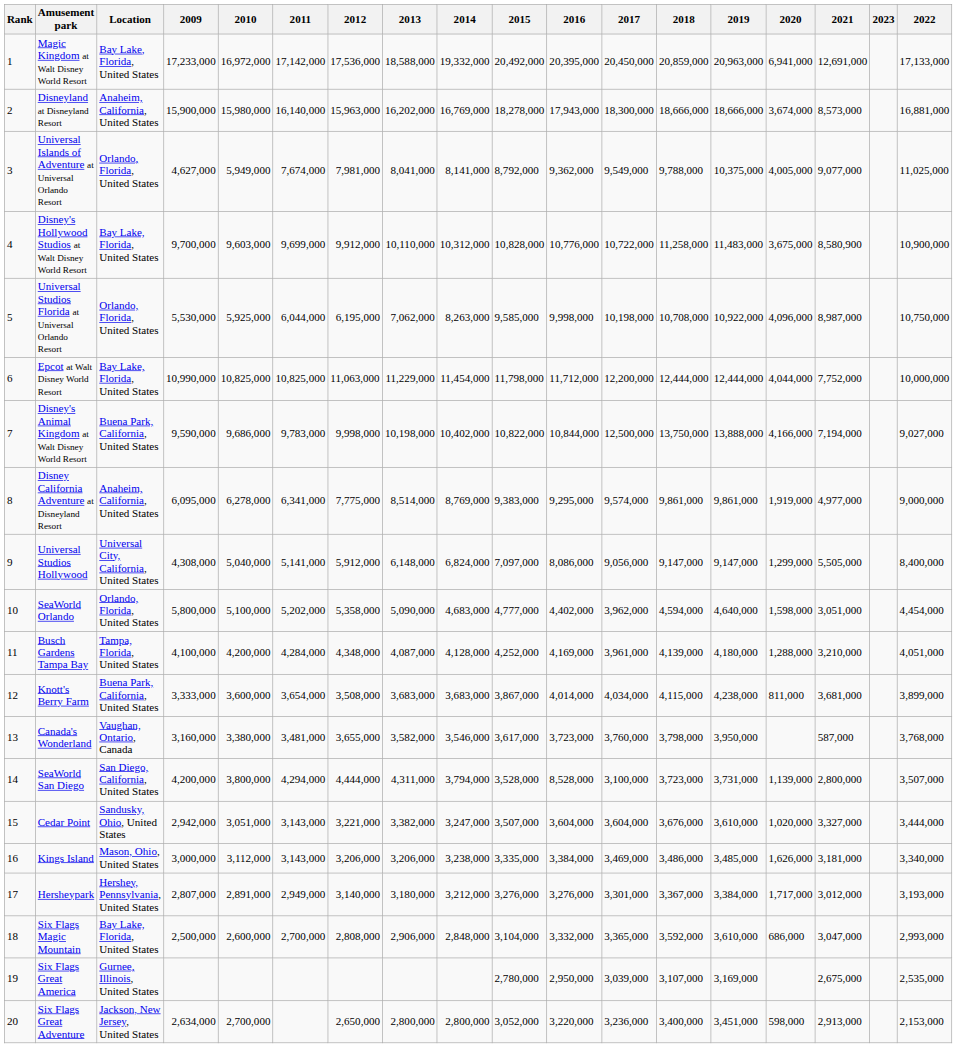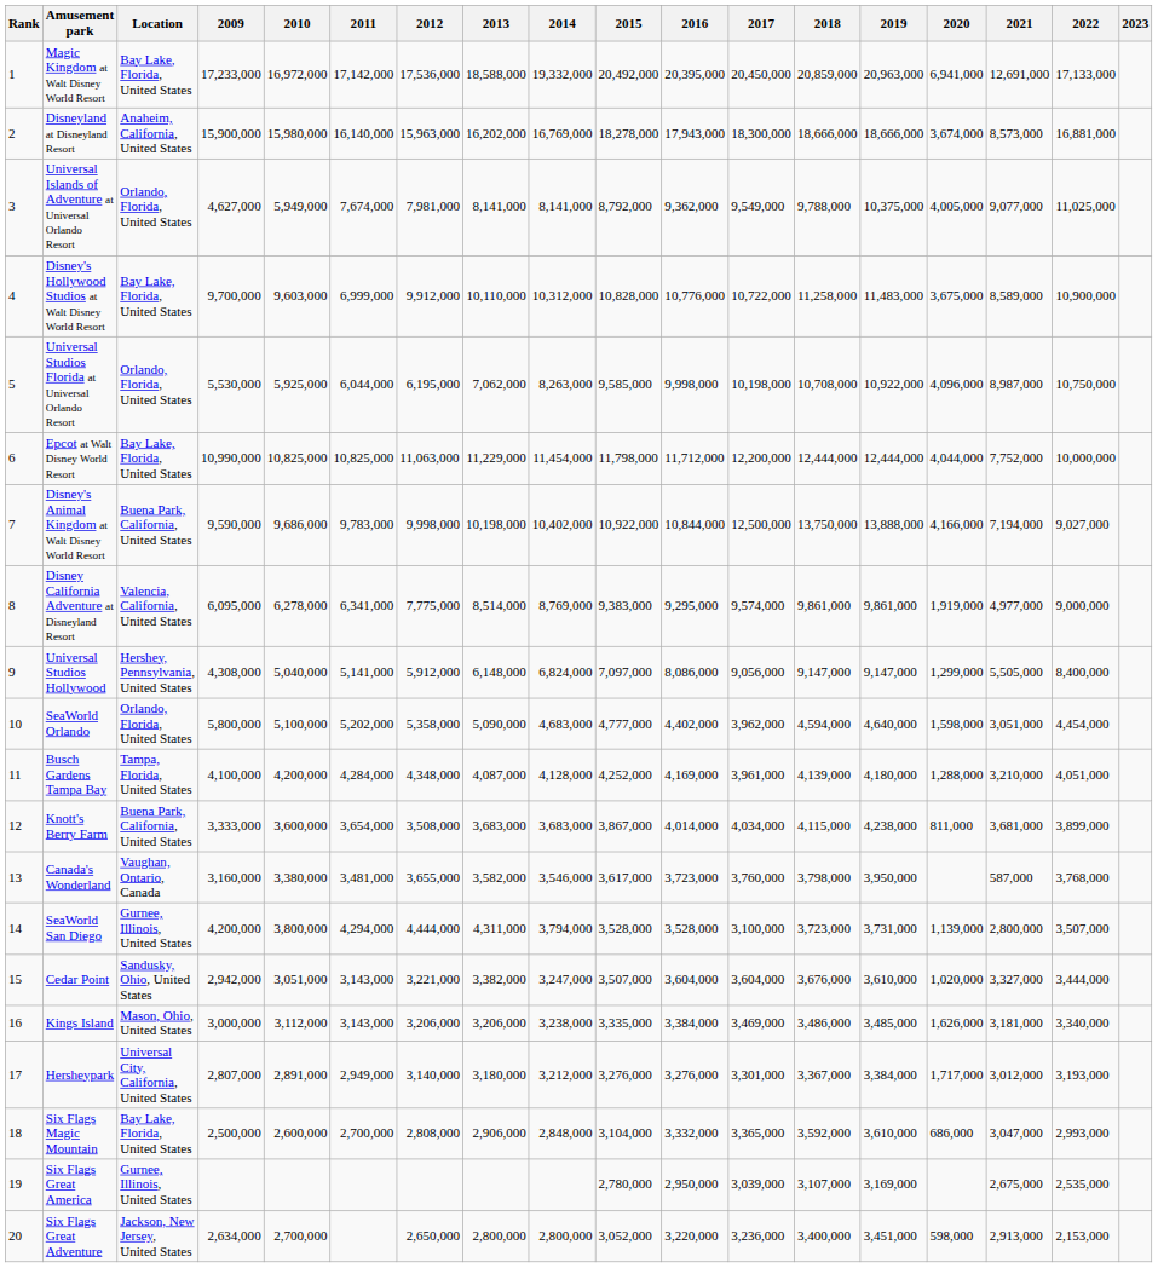 <table class="wikitable sortable">
 <tr>
 <th>Rank</th>
 <th>Amusement park</th>
 <th>Location</th>
 <th>2009</th>
 <th>2010</th>
 <th>2011</th>
 <th>2012</th>
 <th>2013</th>
 <th>2014</th>
 <th>2015</th>
 <th>2016</th>
 <th>2017</th>
 <th>2018</th>
 <th>2019</th>
 <th>2020</th>
 <th>2021</th>
+<th>2022</th>
 <th>2023</th>
-<th>2022</th>
 </tr>
 <tr>
 <td>1</td>
 <td><a href='#'>Magic Kingdom</a> <small> at Walt Disney World Resort</small></td>
 <td><a href='#'>Bay Lake, Florida</a>, United States</td>
 <td style="text-align:right">17,233,000</td>
 <td>16,972,000</td>
 <td>17,142,000</td>
 <td>17,536,000</td>
 <td style="text-align:right">18,588,000</td>
 <td style="text-align:right">19,332,000</td>
 <td>20,492,000</td>
 <td>20,395,000</td>
 <td>20,450,000</td>
 <td>20,859,000</td>
 <td>20,963,000</td>
 <td>6,941,000</td>
 <td>12,691,000</td>
+<td>17,133,000</td>
 <td></td>
-<td>17,133,000</td>
 </tr>
 <tr>
 <td>2</td>
 <td><a href='#'>Disneyland</a> <small> at Disneyland Resort</small></td>
 <td><a href='#'>Anaheim, California</a>, United States</td>
 <td style="text-align:right">15,900,000</td>
 <td>15,980,000</td>
 <td>16,140,000</td>
 <td>15,963,000</td>
 <td style="text-align:right">16,202,000</td>
 <td style="text-align:right">16,769,000</td>
 <td>18,278,000</td>
 <td>17,943,000</td>
 <td>18,300,000</td>
 <td>18,666,000</td>
 <td>18,666,000</td>
 <td>3,674,000</td>
 <td>8,573,000</td>
+<td>16,881,000</td>
 <td></td>
-<td>16,881,000</td>
 </tr>
 <tr>
 <td>3</td>
 <td><a href='#'>Universal Islands of Adventure</a> <small>at Universal Orlando Resort</small></td>
 <td><a href='#'>Orlando, Florida</a>, United States</td>
 <td style="text-align:right">4,627,000</td>
 <td style="text-align:right">5,949,000</td>
 <td style="text-align:right">7,674,000</td>
 <td style="text-align:right">7,981,000</td>
-<td style="text-align:right">8,041,000</td>
+<td style="text-align:right">8,141,000</td>
 <td style="text-align:right">8,141,000</td>
 <td>8,792,000</td>
 <td>9,362,000</td>
 <td>9,549,000</td>
 <td>9,788,000</td>
 <td>10,375,000</td>
 <td>4,005,000</td>
 <td>9,077,000</td>
+<td>11,025,000</td>
 <td></td>
-<td>11,025,000</td>
 </tr>
 <tr>
 <td>4</td>
 <td><a href='#'>Disney's Hollywood Studios</a> <small>at Walt Disney World Resort</small></td>
 <td><a href='#'>Bay Lake, Florida</a>, United States</td>
 <td style="text-align:right">9,700,000</td>
 <td style="text-align:right">9,603,000</td>
-<td style="text-align:right">9,699,000</td>
+<td style="text-align:right">6,999,000</td>
 <td style="text-align:right">9,912,000</td>
 <td style="text-align:right">10,110,000</td>
 <td style="text-align:right">10,312,000</td>
 <td>10,828,000</td>
 <td>10,776,000</td>
 <td>10,722,000</td>
 <td>11,258,000</td>
 <td>11,483,000</td>
 <td>3,675,000</td>
-<td>8,580,900</td>
+<td>8,589,000</td>
+<td>10,900,000</td>
 <td></td>
-<td>10,900,000</td>
 </tr>
 <tr>
 <td>5</td>
 <td><a href='#'>Universal Studios Florida</a> <small>at Universal Orlando Resort</small></td>
 <td><a href='#'>Orlando, Florida</a>, United States</td>
 <td style="text-align:right">5,530,000</td>
 <td style="text-align:right">5,925,000</td>
 <td style="text-align:right">6,044,000</td>
 <td style="text-align:right">6,195,000</td>
 <td style="text-align:right">7,062,000</td>
 <td style="text-align:right">8,263,000</td>
 <td>9,585,000</td>
 <td>9,998,000</td>
 <td>10,198,000</td>
 <td>10,708,000</td>
 <td>10,922,000</td>
 <td>4,096,000</td>
 <td>8,987,000</td>
+<td>10,750,000</td>
 <td></td>
-<td>10,750,000</td>
 </tr>
 <tr>
 <td>6</td>
 <td><a href='#'>Epcot</a> <small>at Walt Disney World Resort</small></td>
 <td><a href='#'>Bay Lake, Florida</a>, United States</td>
 <td style="text-align:right">10,990,000</td>
 <td>10,825,000</td>
 <td>10,825,000</td>
 <td>11,063,000</td>
 <td style="text-align:right">11,229,000</td>
 <td style="text-align:right">11,454,000</td>
 <td>11,798,000</td>
 <td>11,712,000</td>
 <td>12,200,000</td>
 <td>12,444,000</td>
 <td>12,444,000</td>
 <td>4,044,000</td>
 <td>7,752,000</td>
+<td>10,000,000</td>
 <td></td>
-<td>10,000,000</td>
 </tr>
 <tr>
 <td>7</td>
 <td><a href='#'>Disney's Animal Kingdom</a> <small>at Walt Disney World Resort</small></td>
 <td><a href='#'>Buena Park, California</a>, United States</td>
 <td style="text-align:right">9,590,000</td>
 <td style="text-align:right">9,686,000</td>
 <td style="text-align:right">9,783,000</td>
 <td style="text-align:right">9,998,000</td>
 <td style="text-align:right">10,198,000</td>
 <td style="text-align:right">10,402,000</td>
-<td>10,822,000</td>
+<td>10,922,000</td>
 <td>10,844,000</td>
 <td>12,500,000</td>
 <td>13,750,000</td>
 <td>13,888,000</td>
 <td>4,166,000</td>
 <td>7,194,000</td>
+<td>9,027,000</td>
 <td></td>
-<td>9,027,000</td>
 </tr>
 <tr>
 <td>8</td>
 <td><a href='#'>Disney California Adventure</a> <small> at Disneyland Resort</small></td>
-<td><a href='#'>Anaheim, California</a>, United States</td>
+<td><a href='#'>Valencia, California</a>, United States</td>
 <td style="text-align:right">6,095,000</td>
 <td style="text-align:right">6,278,000</td>
 <td style="text-align:right">6,341,000</td>
 <td style="text-align:right">7,775,000</td>
 <td style="text-align:right">8,514,000</td>
 <td style="text-align:right">8,769,000</td>
 <td>9,383,000</td>
 <td>9,295,000</td>
 <td>9,574,000</td>
 <td>9,861,000</td>
 <td>9,861,000</td>
 <td>1,919,000</td>
 <td>4,977,000</td>
+<td>9,000,000</td>
 <td></td>
-<td>9,000,000</td>
 </tr>
 <tr>
 <td>9</td>
 <td><a href='#'>Universal Studios Hollywood</a></td>
-<td><a href='#'>Universal City, California</a>, United States</td>
+<td><a href='#'>Hershey, Pennsylvania</a>, United States</td>
 <td style="text-align:right">4,308,000</td>
 <td style="text-align:right">5,040,000</td>
 <td style="text-align:right">5,141,000</td>
 <td style="text-align:right">5,912,000</td>
 <td style="text-align:right">6,148,000</td>
 <td style="text-align:right">6,824,000</td>
 <td>7,097,000</td>
 <td>8,086,000</td>
 <td>9,056,000</td>
 <td>9,147,000</td>
 <td>9,147,000</td>
 <td>1,299,000</td>
 <td>5,505,000</td>
+<td>8,400,000</td>
 <td></td>
-<td>8,400,000</td>
 </tr>
 <tr>
 <td>10</td>
 <td><a href='#'>SeaWorld Orlando</a></td>
 <td><a href='#'>Orlando, Florida</a>, United States</td>
 <td style="text-align:right">5,800,000</td>
 <td style="text-align:right">5,100,000</td>
 <td style="text-align:right">5,202,000</td>
 <td style="text-align:right">5,358,000</td>
 <td style="text-align:right">5,090,000</td>
 <td style="text-align:right">4,683,000</td>
 <td>4,777,000</td>
 <td>4,402,000</td>
 <td>3,962,000</td>
 <td>4,594,000</td>
 <td>4,640,000</td>
 <td>1,598,000</td>
 <td>3,051,000</td>
+<td>4,454,000</td>
 <td></td>
-<td>4,454,000</td>
 </tr>
 <tr>
 <td>11</td>
 <td><a href='#'>Busch Gardens Tampa Bay</a></td>
 <td><a href='#'>Tampa, Florida</a>, United States</td>
 <td style="text-align:right">4,100,000</td>
 <td style="text-align:right">4,200,000</td>
 <td style="text-align:right">4,284,000</td>
 <td style="text-align:right">4,348,000</td>
 <td style="text-align:right">4,087,000</td>
 <td style="text-align:right">4,128,000</td>
 <td>4,252,000</td>
 <td>4,169,000</td>
 <td>3,961,000</td>
 <td>4,139,000</td>
 <td>4,180,000</td>
 <td>1,288,000</td>
 <td>3,210,000</td>
+<td>4,051,000</td>
 <td></td>
-<td>4,051,000</td>
 </tr>
 <tr>
 <td>12</td>
 <td><a href='#'>Knott's Berry Farm</a></td>
 <td><a href='#'>Buena Park, California</a>, United States</td>
 <td style="text-align:right">3,333,000</td>
 <td style="text-align:right">3,600,000</td>
 <td style="text-align:right">3,654,000</td>
 <td style="text-align:right">3,508,000</td>
 <td style="text-align:right">3,683,000</td>
 <td style="text-align:right">3,683,000</td>
 <td>3,867,000</td>
 <td>4,014,000</td>
 <td>4,034,000</td>
 <td>4,115,000</td>
 <td>4,238,000</td>
 <td>811,000</td>
 <td>3,681,000</td>
+<td>3,899,000</td>
 <td></td>
-<td>3,899,000</td>
 </tr>
 <tr>
 <td>13</td>
 <td><a href='#'>Canada's Wonderland</a></td>
 <td><a href='#'>Vaughan, Ontario</a>, Canada</td>
 <td style="text-align:right">3,160,000</td>
 <td style="text-align:right">3,380,000</td>
 <td style="text-align:right">3,481,000</td>
 <td style="text-align:right">3,655,000</td>
 <td style="text-align:right">3,582,000</td>
 <td style="text-align:right">3,546,000</td>
 <td>3,617,000</td>
 <td>3,723,000</td>
 <td>3,760,000</td>
 <td>3,798,000</td>
 <td>3,950,000</td>
 <td></td>
 <td>587,000</td>
+<td>3,768,000</td>
 <td></td>
-<td>3,768,000</td>
 </tr>
 <tr>
 <td>14</td>
 <td><a href='#'>SeaWorld San Diego</a></td>
-<td><a href='#'>San Diego, California</a>, United States</td>
+<td><a href='#'>Gurnee, Illinois</a>, United States</td>
 <td style="text-align:right">4,200,000</td>
 <td style="text-align:right">3,800,000</td>
 <td style="text-align:right">4,294,000</td>
 <td style="text-align:right">4,444,000</td>
 <td style="text-align:right">4,311,000</td>
 <td style="text-align:right">3,794,000</td>
 <td>3,528,000</td>
-<td>8,528,000</td>
+<td>3,528,000</td>
 <td>3,100,000</td>
 <td>3,723,000</td>
 <td>3,731,000</td>
 <td>1,139,000</td>
 <td>2,800,000</td>
+<td>3,507,000</td>
 <td></td>
-<td>3,507,000</td>
 </tr>
 <tr>
 <td>15</td>
 <td><a href='#'>Cedar Point</a></td>
 <td><a href='#'>Sandusky, Ohio</a>, United States</td>
 <td style="text-align:right">2,942,000</td>
 <td style="text-align:right">3,051,000</td>
 <td style="text-align:right">3,143,000</td>
 <td style="text-align:right">3,221,000</td>
 <td style="text-align:right">3,382,000</td>
 <td style="text-align:right">3,247,000</td>
 <td>3,507,000</td>
 <td>3,604,000</td>
 <td>3,604,000</td>
 <td>3,676,000</td>
 <td>3,610,000</td>
 <td>1,020,000</td>
 <td>3,327,000</td>
+<td>3,444,000</td>
 <td></td>
-<td>3,444,000</td>
 </tr>
 <tr>
 <td>16</td>
 <td><a href='#'>Kings Island</a></td>
 <td><a href='#'>Mason, Ohio</a>, United States</td>
 <td style="text-align:right">3,000,000</td>
 <td style="text-align:right">3,112,000</td>
 <td style="text-align:right">3,143,000</td>
 <td style="text-align:right">3,206,000</td>
 <td style="text-align:right">3,206,000</td>
 <td style="text-align:right">3,238,000</td>
 <td>3,335,000</td>
 <td>3,384,000</td>
 <td>3,469,000</td>
 <td>3,486,000</td>
 <td>3,485,000</td>
 <td>1,626,000</td>
 <td>3,181,000</td>
+<td>3,340,000</td>
 <td></td>
-<td>3,340,000</td>
 </tr>
 <tr>
 <td>17</td>
 <td><a href='#'>Hersheypark</a></td>
-<td><a href='#'>Hershey, Pennsylvania</a>, United States</td>
+<td><a href='#'>Universal City, California</a>, United States</td>
 <td style="text-align:right">2,807,000</td>
 <td style="text-align:right">2,891,000</td>
 <td style="text-align:right">2,949,000</td>
 <td style="text-align:right">3,140,000</td>
 <td style="text-align:right">3,180,000</td>
 <td style="text-align:right">3,212,000</td>
 <td>3,276,000</td>
 <td>3,276,000</td>
 <td>3,301,000</td>
 <td>3,367,000</td>
 <td>3,384,000</td>
 <td>1,717,000</td>
 <td>3,012,000</td>
+<td>3,193,000</td>
 <td></td>
-<td>3,193,000</td>
 </tr>
 <tr>
 <td>18</td>
 <td><a href='#'>Six Flags Magic Mountain</a></td>
 <td><a href='#'>Bay Lake, Florida</a>, United States</td>
 <td style="text-align:right">2,500,000</td>
 <td style="text-align:right">2,600,000</td>
 <td style="text-align:right">2,700,000</td>
 <td style="text-align:right">2,808,000</td>
 <td style="text-align:right">2,906,000</td>
 <td style="text-align:right">2,848,000</td>
 <td>3,104,000</td>
 <td>3,332,000</td>
 <td>3,365,000</td>
 <td>3,592,000</td>
 <td>3,610,000</td>
 <td>686,000</td>
 <td>3,047,000</td>
+<td>2,993,000</td>
 <td></td>
-<td>2,993,000</td>
 </tr>
 <tr>
 <td>19</td>
 <td><a href='#'>Six Flags Great America</a></td>
 <td><a href='#'>Gurnee, Illinois</a>, United States</td>
 <td></td>
 <td></td>
 <td></td>
 <td></td>
 <td></td>
 <td></td>
 <td>2,780,000</td>
 <td>2,950,000</td>
 <td>3,039,000</td>
 <td>3,107,000</td>
 <td>3,169,000</td>
 <td></td>
 <td>2,675,000</td>
+<td>2,535,000</td>
 <td></td>
-<td>2,535,000</td>
 </tr>
 <tr>
 <td>20</td>
 <td><a href='#'>Six Flags Great Adventure</a></td>
 <td><a href='#'>Jackson, New Jersey</a>, United States</td>
 <td style="text-align:right">2,634,000</td>
 <td style="text-align:right">2,700,000</td>
 <td></td>
 <td style="text-align:right">2,650,000</td>
 <td style="text-align:right">2,800,000</td>
 <td style="text-align:right">2,800,000</td>
 <td>3,052,000</td>
 <td>3,220,000</td>
 <td>3,236,000</td>
 <td>3,400,000</td>
 <td>3,451,000</td>
 <td>598,000</td>
 <td>2,913,000</td>
+<td>2,153,000</td>
 <td></td>
-<td>2,153,000</td>
 </tr>
 </table>
